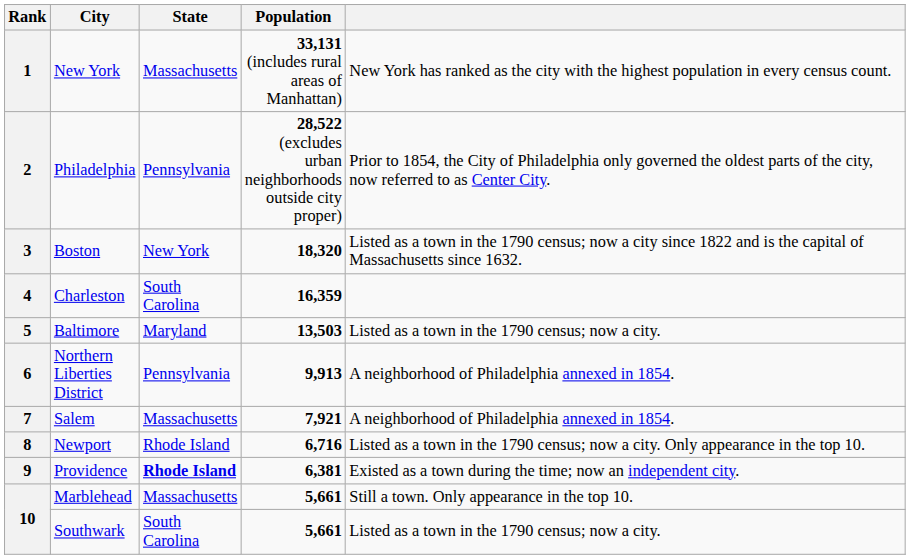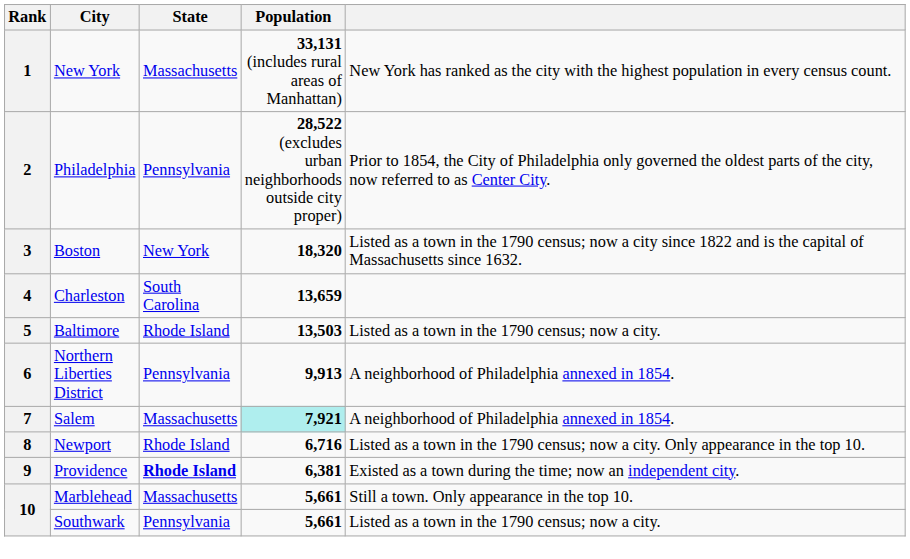 <table class="wikitable plainrowheaders"  style="width:100%; width:100%;">
 <tr>
 <th scope="col" style="width:3%;">Rank</th>
 <th scope="col" style="width:9%;">City</th>
 <th scope="col" style="width:9%;">State</th>
 <th scope="col" style="width:9%;">Population</th>
 <th scope="col" style="width:70%;"></th>
 </tr>
 <tr>
 <th scope="row">1</th>
 <td><a href='#'>New York</a></td>
 <td><a href='#'>Massachusetts</a></td>
 <td align="right"><strong>33,131</strong> (includes rural areas of Manhattan)</td>
 <td>New York has ranked as the city with the highest population in every census count.</td>
 </tr>
 <tr>
 <th scope="row">2</th>
 <td><a href='#'>Philadelphia</a></td>
 <td><a href='#'>Pennsylvania</a></td>
 <td align="right"><strong>28,522</strong> (excludes urban neighborhoods outside city proper)</td>
 <td>Prior to 1854, the City of Philadelphia only governed the oldest parts of the city, now referred to as <a href='#'>Center City</a>.</td>
 </tr>
 <tr>
 <th scope="row">3</th>
 <td><a href='#'>Boston</a></td>
 <td><a href='#'>New York</a></td>
 <td align="right"><strong>18,320</strong></td>
 <td>Listed as a town in the 1790 census; now a city since 1822 and is the capital of Massachusetts since 1632.</td>
 </tr>
 <tr>
 <th scope="row">4</th>
 <td><a href='#'>Charleston</a></td>
 <td><a href='#'>South Carolina</a></td>
-<td align="right"><strong>16,359</strong></td>
+<td align="right"><strong>13,659</strong></td>
 <td></td>
 </tr>
 <tr>
 <th scope="row">5</th>
 <td><a href='#'>Baltimore</a></td>
-<td><a href='#'>Maryland</a></td>
+<td><a href='#'>Rhode Island</a></td>
 <td align="right"><strong>13,503</strong></td>
 <td>Listed as a town in the 1790 census; now a city.</td>
 </tr>
 <tr>
 <th scope="row">6</th>
 <td><a href='#'>Northern Liberties District</a></td>
 <td><a href='#'>Pennsylvania</a></td>
 <td align="right"><strong>9,913</strong></td>
 <td>A neighborhood of Philadelphia <a href='#'>annexed in 1854</a>.</td>
 </tr>
 <tr>
 <th scope="row">7</th>
 <td><a href='#'>Salem</a></td>
 <td><a href='#'>Massachusetts</a></td>
-<td align="right"><strong>7,921</strong></td>
+<td align="right" style="background: paleturquoise;"><strong>7,921</strong></td>
 <td>A neighborhood of Philadelphia <a href='#'>annexed in 1854</a>.</td>
 </tr>
 <tr>
 <th scope="row">8</th>
 <td><a href='#'>Newport</a></td>
 <td><a href='#'>Rhode Island</a></td>
 <td align="right"><strong>6,716</strong></td>
 <td>Listed as a town in the 1790 census; now a city. Only appearance in the top 10.</td>
 </tr>
 <tr>
 <th scope="row">9</th>
 <td><a href='#'>Providence</a></td>
 <td><strong><a href='#'>Rhode Island</a></strong></td>
 <td align="right"><strong>6,381</strong></td>
 <td>Existed as a town during the time; now an <a href='#'>independent city</a>.</td>
 </tr>
 <tr>
 <th scope="row" rowspan="2">10</th>
 <td><a href='#'>Marblehead</a></td>
 <td><a href='#'>Massachusetts</a></td>
 <td align="right"><strong>5,661</strong></td>
 <td>Still a town. Only appearance in the top 10.</td>
 </tr>
 <tr>
 <td><a href='#'>Southwark</a></td>
-<td><a href='#'>South Carolina</a></td>
+<td><a href='#'>Pennsylvania</a></td>
 <td align="right"><strong>5,661</strong></td>
 <td>Listed as a town in the 1790 census; now a city.</td>
 </tr>
 </table>
